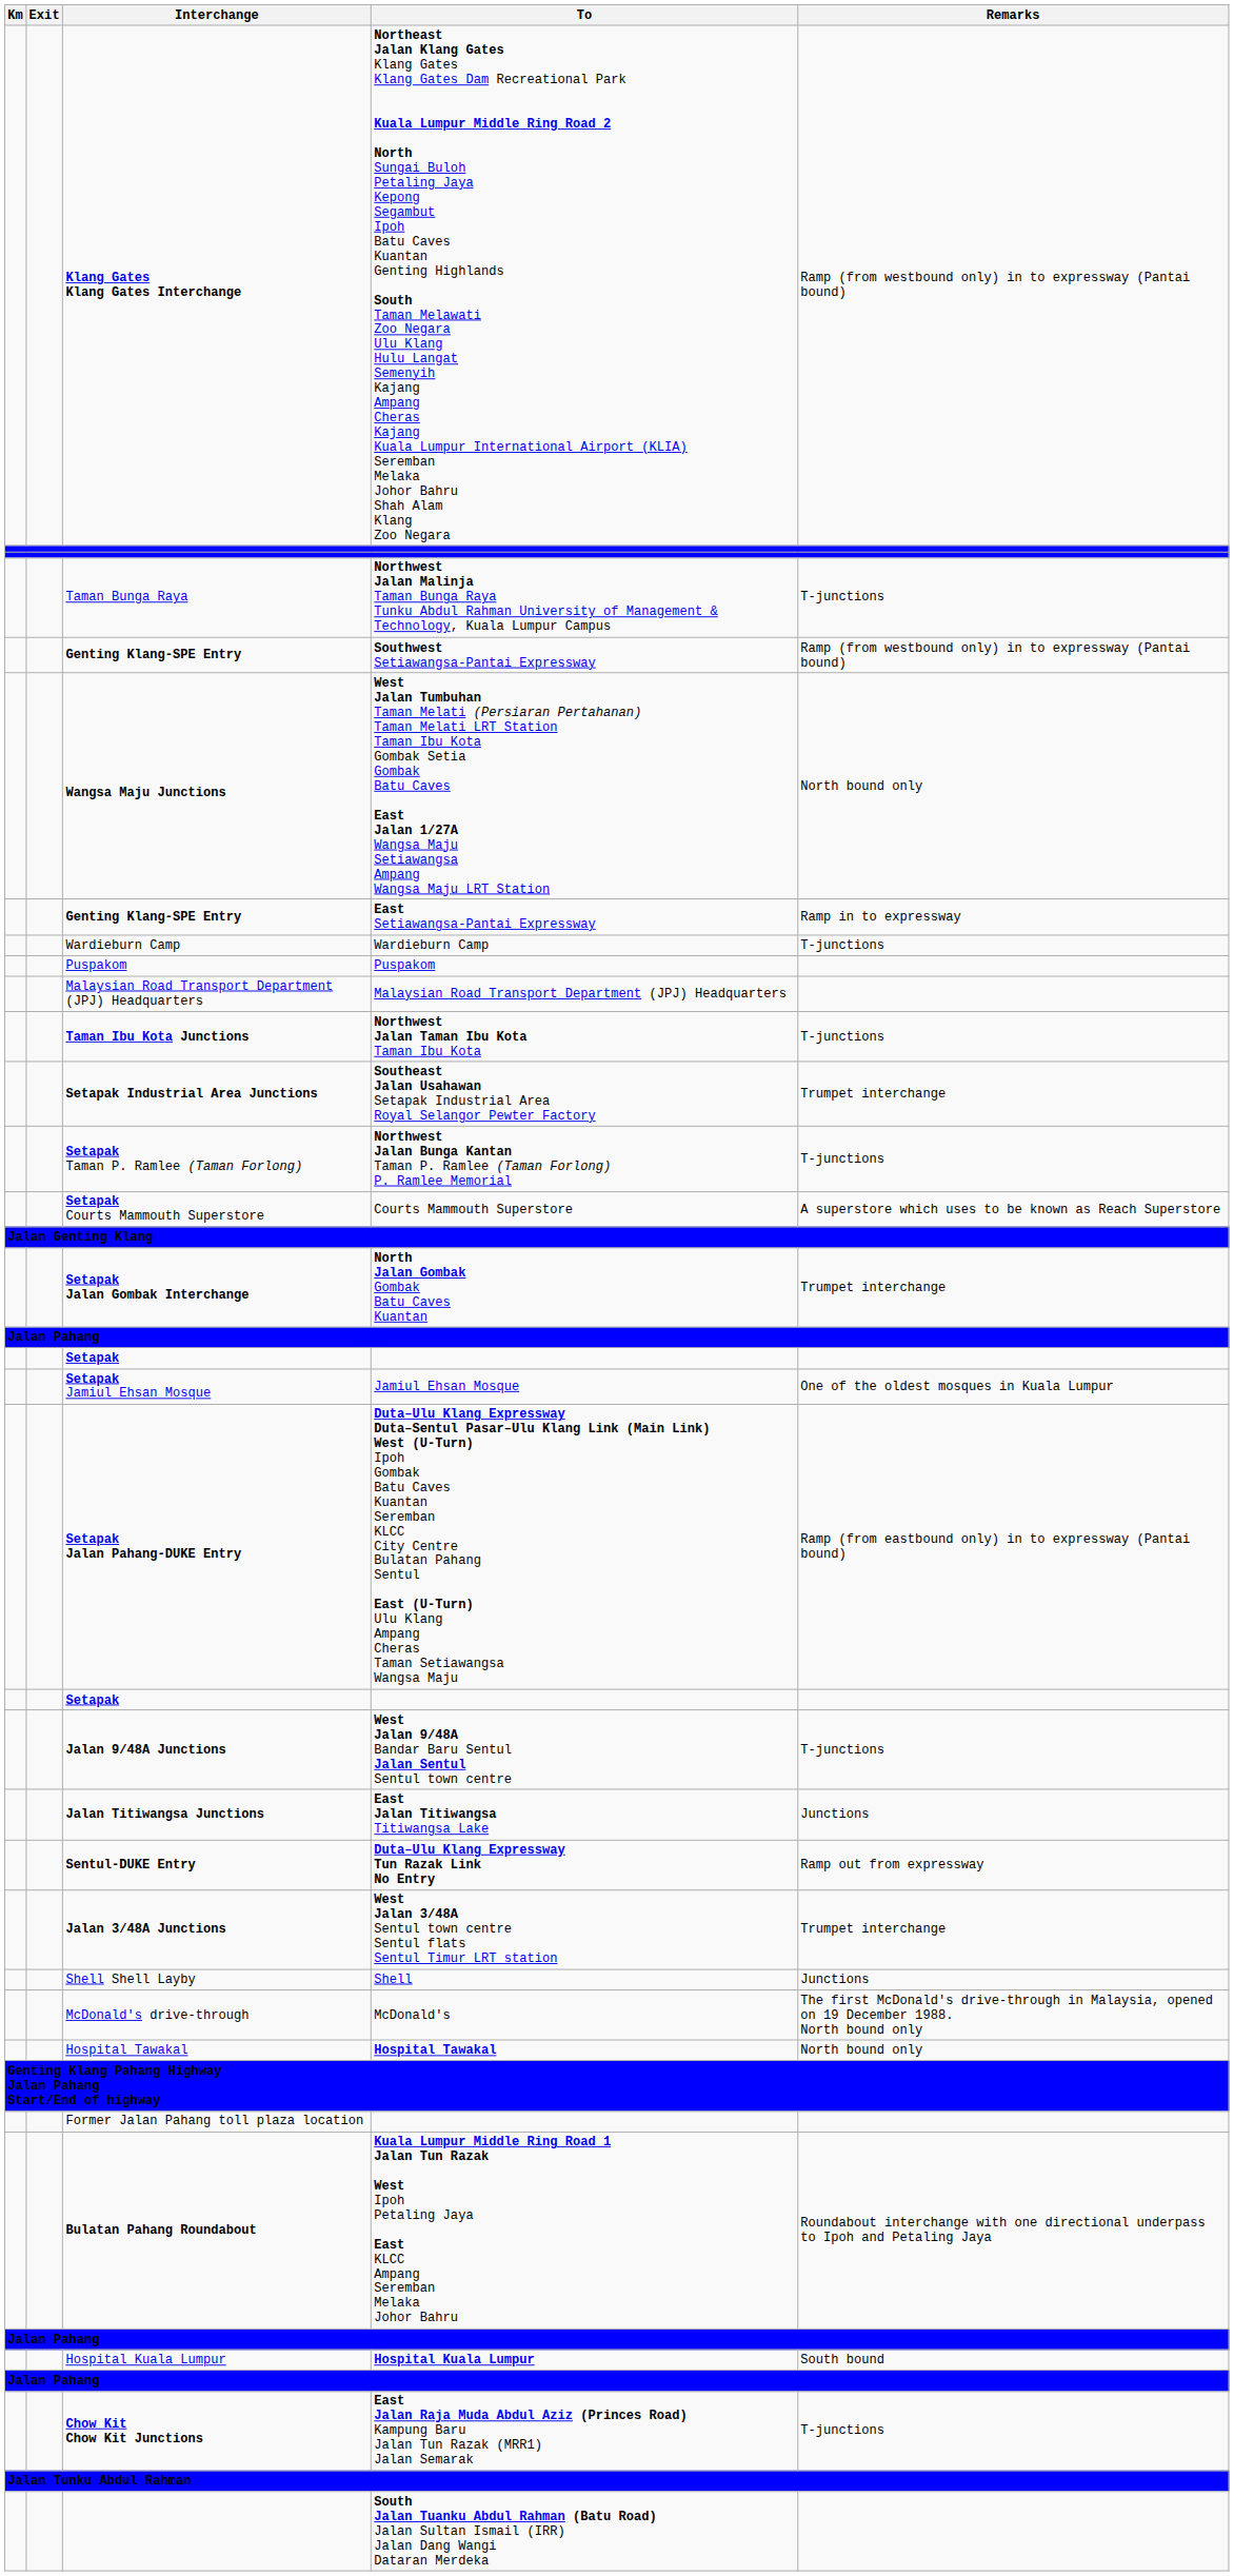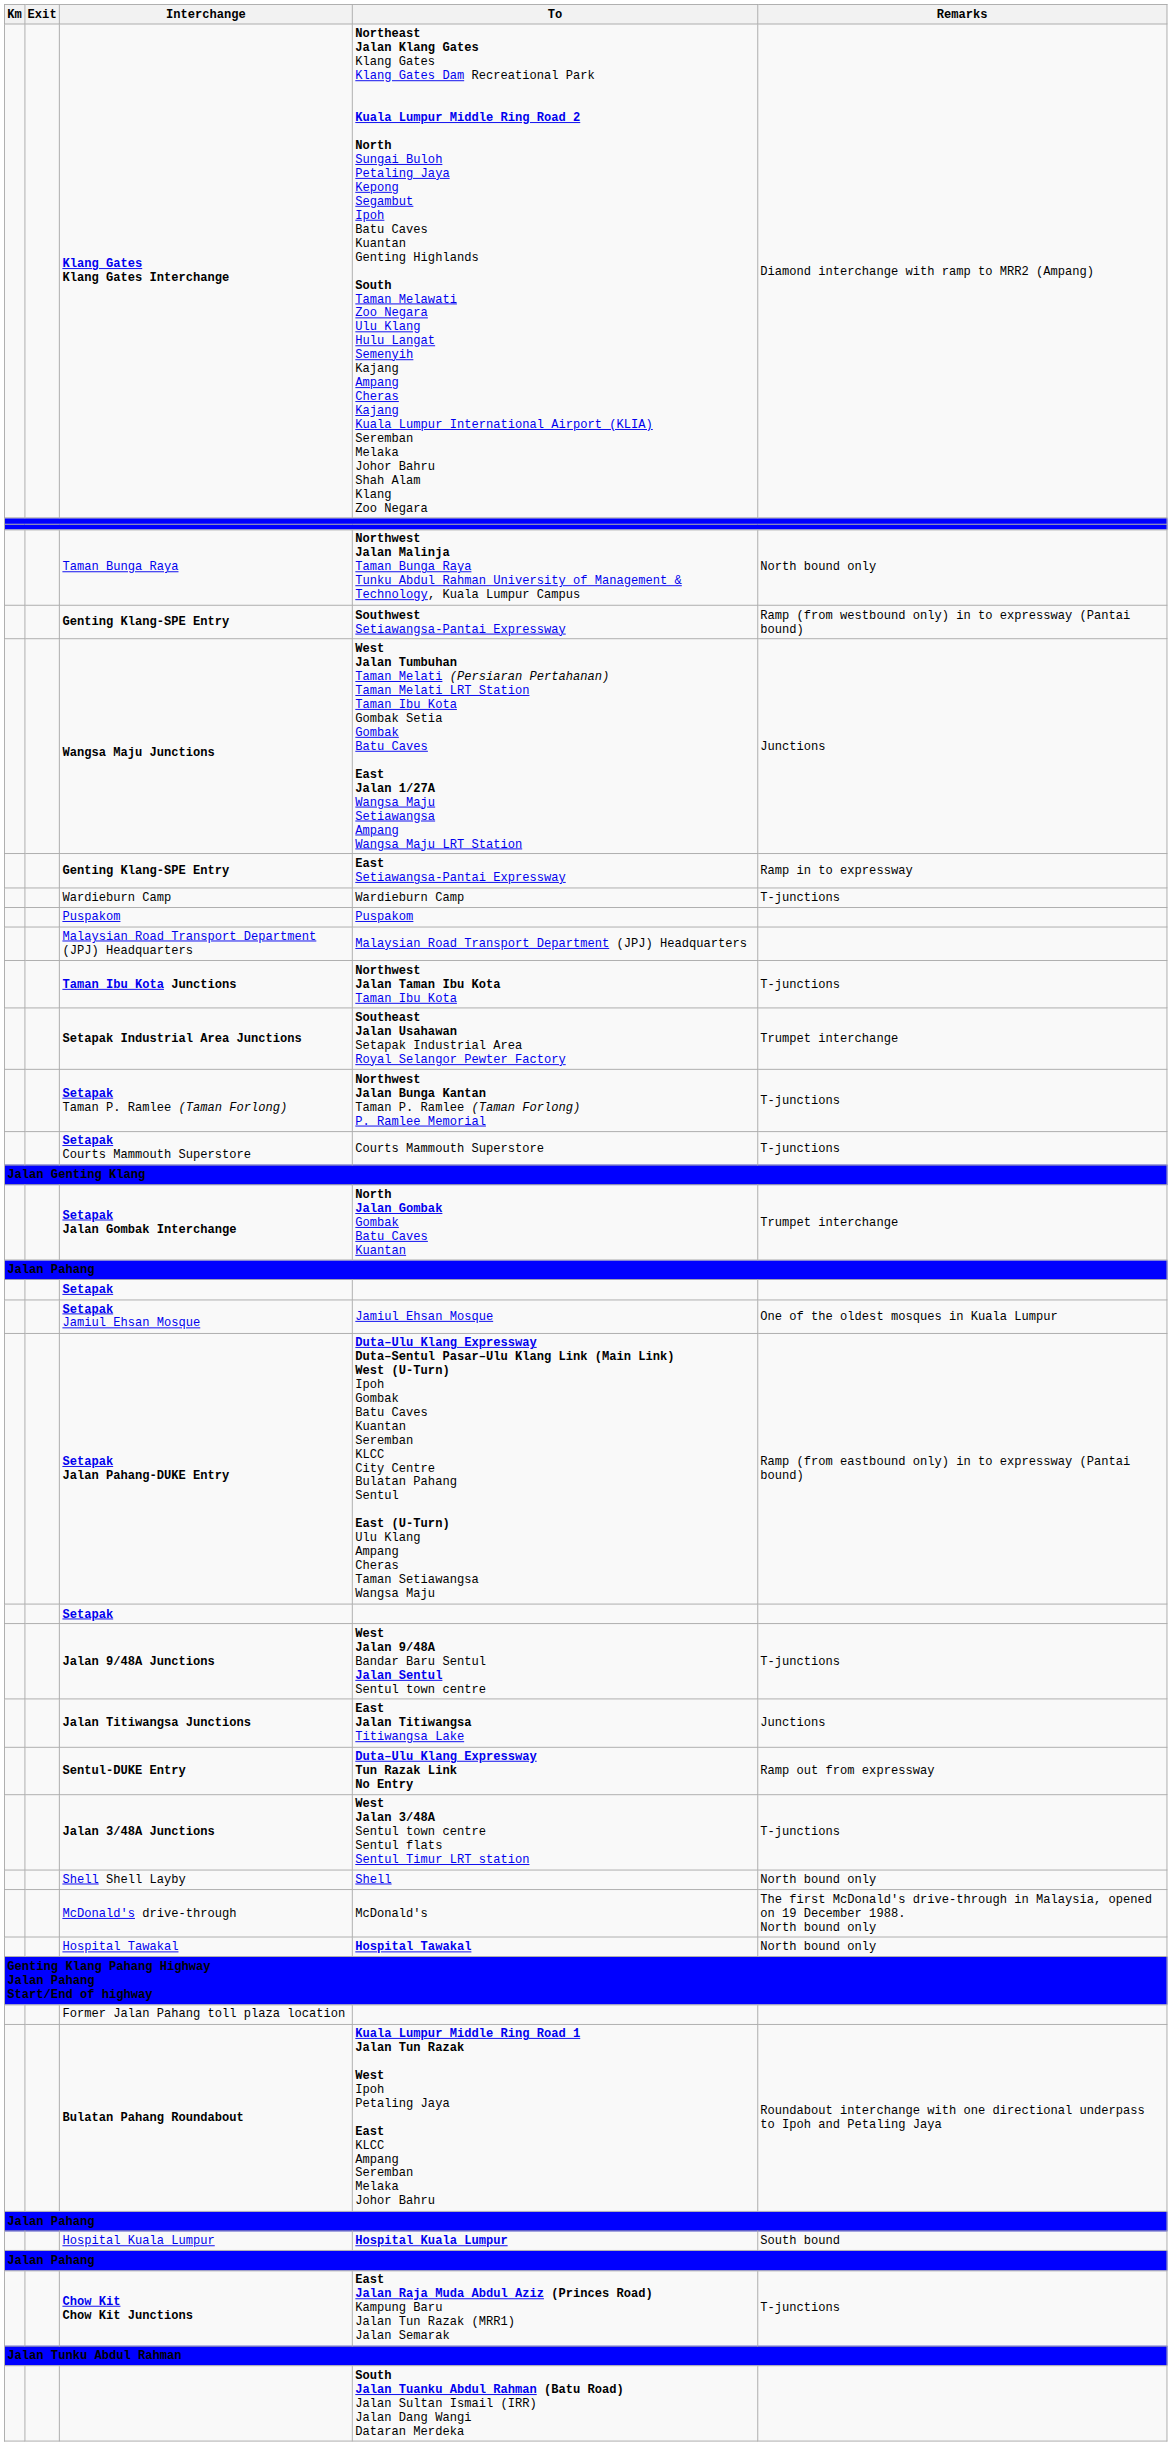 <table class="wikitable">
 <tr>
 <th>Km</th>
 <th>Exit</th>
 <th>Interchange</th>
 <th>To</th>
 <th>Remarks</th>
 </tr>
 <tr>
 <td></td>
 <td></td>
 <td><strong><a href='#'>Klang Gates</a></strong><br><strong>Klang Gates Interchange</strong></td>
 <td><strong>Northeast</strong><br><strong>Jalan Klang Gates</strong><br>Klang Gates<br><a href='#'>Klang Gates Dam</a> Recreational Park <br><br><br> <strong><a href='#'>Kuala Lumpur Middle Ring Road 2</a></strong><br><br><strong>North</strong><br> <a href='#'>Sungai Buloh</a><br> <a href='#'>Petaling Jaya</a><br> <a href='#'>Kepong</a><br> <a href='#'>Segambut</a><br>  <a href='#'>Ipoh</a><br> Batu Caves<br>   Kuantan<br>   Genting Highlands<br><br><strong>South</strong><br> <a href='#'>Taman Melawati</a><br> <a href='#'>Zoo Negara</a><br> <a href='#'>Ulu Klang</a><br> <a href='#'>Hulu Langat</a><br> <a href='#'>Semenyih</a><br> Kajang<br> <a href='#'>Ampang</a><br> <a href='#'>Cheras</a><br>  <a href='#'>Kajang</a><br>  <a href='#'>Kuala Lumpur International Airport (KLIA)</a> <br>  Seremban<br>  Melaka<br>  Johor Bahru<br> Shah Alam<br> Klang<br> Zoo Negara</td>
-<td>Ramp (from westbound only) in to expressway (Pantai bound)</td>
+<td>Diamond interchange with ramp to MRR2 (Ampang)</td>
 </tr>
 <tr>
 <td style="width:600px" colspan="6" style="text-align:center" bgcolor="blue"><strong></strong></td>
 </tr>
 <tr>
 <td style="width:600px" colspan="6" style="text-align:center" bgcolor="blue"><strong></strong></td>
 </tr>
 <tr>
 <td></td>
 <td></td>
 <td><a href='#'>Taman Bunga Raya</a></td>
 <td><strong>Northwest</strong><br><strong>Jalan Malinja</strong><br><a href='#'>Taman Bunga Raya</a><br><a href='#'>Tunku Abdul Rahman University of Management & Technology</a>, Kuala Lumpur Campus </td>
-<td>T-junctions</td>
+<td>North bound only</td>
 </tr>
 <tr>
 <td></td>
 <td></td>
 <td><strong>Genting Klang-SPE Entry</strong></td>
 <td><strong>Southwest</strong><br> <a href='#'>Setiawangsa-Pantai Expressway</a></td>
 <td>Ramp (from westbound only) in to expressway (Pantai bound)</td>
 </tr>
 <tr>
 <td></td>
 <td></td>
 <td><br><strong>Wangsa Maju Junctions</strong></td>
 <td><strong>West</strong><br><strong>Jalan Tumbuhan</strong><br><a href='#'>Taman Melati</a> <em>(Persiaran Pertahanan)</em><br> <a href='#'>Taman Melati LRT Station</a> <br><a href='#'>Taman Ibu Kota</a><br>Gombak Setia<br> <a href='#'>Gombak</a><br> <a href='#'>Batu Caves</a><br><br><strong>East</strong><br><strong>Jalan 1/27A</strong><br><a href='#'>Wangsa Maju</a><br><a href='#'>Setiawangsa</a><br><a href='#'>Ampang</a><br> <a href='#'>Wangsa Maju LRT Station</a> </td>
-<td>North bound only</td>
+<td>Junctions</td>
 </tr>
 <tr>
 <td></td>
 <td></td>
 <td><strong>Genting Klang-SPE Entry</strong></td>
 <td><strong>East</strong><br> <a href='#'>Setiawangsa-Pantai Expressway</a></td>
 <td>Ramp in to expressway</td>
 </tr>
 <tr>
 <td></td>
 <td></td>
 <td>Wardieburn Camp</td>
 <td>Wardieburn Camp</td>
 <td>T-junctions</td>
 </tr>
 <tr>
 <td></td>
 <td></td>
 <td><a href='#'>Puspakom</a></td>
 <td><a href='#'>Puspakom</a></td>
 <td></td>
 </tr>
 <tr>
 <td></td>
 <td></td>
 <td><a href='#'>Malaysian Road Transport Department</a> (JPJ) Headquarters</td>
 <td><a href='#'>Malaysian Road Transport Department</a> (JPJ) Headquarters</td>
 <td></td>
 </tr>
 <tr>
 <td></td>
 <td></td>
 <td><strong><a href='#'>Taman Ibu Kota</a> Junctions</strong></td>
 <td><strong>Northwest</strong><br><strong>Jalan Taman Ibu Kota</strong><br><a href='#'>Taman Ibu Kota</a></td>
 <td>T-junctions</td>
 </tr>
 <tr>
 <td></td>
 <td></td>
 <td><strong>Setapak Industrial Area Junctions</strong></td>
 <td><strong>Southeast</strong><br><strong>Jalan Usahawan</strong><br>Setapak Industrial Area<br><a href='#'>Royal Selangor Pewter Factory</a></td>
 <td>Trumpet interchange</td>
 </tr>
 <tr>
 <td></td>
 <td></td>
 <td><strong><a href='#'>Setapak</a></strong><br>Taman P. Ramlee <em>(Taman Forlong)</em></td>
 <td><strong>Northwest</strong><br><strong>Jalan Bunga Kantan</strong><br>Taman P. Ramlee <em>(Taman Forlong)</em><br><a href='#'>P. Ramlee Memorial</a></td>
 <td>T-junctions</td>
 </tr>
 <tr>
 <td></td>
 <td></td>
 <td><strong><a href='#'>Setapak</a></strong><br>Courts Mammouth Superstore</td>
 <td>Courts Mammouth Superstore</td>
-<td>A superstore which uses to be known as Reach Superstore</td>
+<td>T-junctions</td>
 </tr>
 <tr>
 <td style="width:600px" colspan="6" style="text-align:center" bgcolor="blue"><strong><span>Jalan Genting Klang</span></strong></td>
 </tr>
 <tr>
 <td></td>
 <td></td>
 <td><strong><a href='#'>Setapak</a></strong><br><strong>Jalan Gombak Interchange</strong></td>
 <td><strong>North</strong><br>  <strong><a href='#'>Jalan Gombak</a></strong><br> <a href='#'>Gombak</a><br> <a href='#'>Batu Caves</a><br>   <a href='#'>Kuantan</a></td>
 <td>Trumpet interchange</td>
 </tr>
 <tr>
 <td style="width:600px" colspan="6" style="text-align:center" bgcolor="blue"><strong><span> Jalan Pahang</span></strong></td>
 </tr>
 <tr>
 <td></td>
 <td></td>
 <td><strong><a href='#'>Setapak</a></strong></td>
 <td></td>
 <td></td>
 </tr>
 <tr>
 <td></td>
 <td></td>
 <td><strong><a href='#'>Setapak</a></strong><br><a href='#'>Jamiul Ehsan Mosque</a> </td>
 <td><a href='#'>Jamiul Ehsan Mosque</a> </td>
 <td>One of the oldest mosques in Kuala Lumpur</td>
 </tr>
 <tr>
 <td></td>
 <td></td>
 <td><strong><a href='#'>Setapak</a></strong><br><strong>Jalan Pahang-DUKE Entry</strong></td>
 <td> <strong><a href='#'>Duta–Ulu Klang Expressway</a></strong><br><strong>Duta–Sentul Pasar–Ulu Klang Link (Main Link)</strong><br><strong>West (U-Turn)</strong><br>  Ipoh<br>   Gombak<br> Batu Caves<br>   Kuantan<br> Seremban<br> KLCC<br> City Centre<br> Bulatan Pahang<br> Sentul<br><br><strong>East (U-Turn)</strong><br> Ulu Klang<br> Ampang<br> Cheras<br> Taman Setiawangsa<br> Wangsa Maju</td>
 <td>Ramp (from eastbound only) in to expressway (Pantai bound)</td>
 </tr>
 <tr>
 <td></td>
 <td></td>
 <td><strong><a href='#'>Setapak</a></strong></td>
 <td></td>
 <td></td>
 </tr>
 <tr>
 <td></td>
 <td></td>
 <td><strong>Jalan 9/48A Junctions</strong></td>
 <td><strong>West</strong><br><strong>Jalan 9/48A</strong><br>Bandar Baru Sentul<br><strong><a href='#'>Jalan Sentul</a></strong><br>Sentul town centre</td>
 <td>T-junctions</td>
 </tr>
 <tr>
 <td></td>
 <td></td>
 <td><strong>Jalan Titiwangsa Junctions</strong></td>
 <td><strong>East</strong><br><strong>Jalan Titiwangsa</strong><br><a href='#'>Titiwangsa Lake</a></td>
 <td>Junctions</td>
 </tr>
 <tr>
 <td></td>
 <td></td>
 <td><strong>Sentul-DUKE Entry</strong></td>
 <td> <strong><a href='#'>Duta–Ulu Klang Expressway</a><br>Tun Razak Link<br>No Entry</strong></td>
 <td>Ramp out from expressway</td>
 </tr>
 <tr>
 <td></td>
 <td></td>
 <td><strong>Jalan 3/48A Junctions</strong></td>
 <td><strong>West</strong><br><strong>Jalan 3/48A</strong><br>Sentul town centre<br>Sentul flats<br> <a href='#'>Sentul Timur LRT station</a></td>
-<td>Trumpet interchange</td>
+<td>T-junctions</td>
 </tr>
 <tr>
 <td></td>
 <td></td>
 <td> <a href='#'>Shell</a> Shell Layby</td>
 <td>  <a href='#'>Shell</a></td>
-<td>Junctions</td>
+<td>North bound only</td>
 </tr>
 <tr>
 <td></td>
 <td></td>
 <td><a href='#'>McDonald's</a> drive-through</td>
 <td> McDonald's</td>
 <td>The first McDonald's drive-through in Malaysia, opened on 19 December 1988.<br>North bound only</td>
 </tr>
 <tr>
 <td></td>
 <td></td>
 <td><a href='#'>Hospital Tawakal</a> </td>
 <td><strong><a href='#'>Hospital Tawakal</a></strong> <br></td>
 <td>North bound only</td>
 </tr>
 <tr>
 <td style="width:600px" colspan="6" style="text-align:center" bgcolor="blue"><strong><span>Genting Klang Pahang Highway<br> Jalan Pahang<br>Start/End of highway</span></strong></td>
 </tr>
 <tr>
 <td></td>
 <td></td>
 <td>Former Jalan Pahang toll plaza location</td>
 <td></td>
 <td></td>
 </tr>
 <tr>
 <td></td>
 <td></td>
 <td><strong>Bulatan Pahang Roundabout</strong></td>
 <td><strong><a href='#'>Kuala Lumpur Middle Ring Road 1</a></strong><br><strong>Jalan Tun Razak</strong><br><br><strong>West</strong><br>Ipoh<br>Petaling Jaya<br><br><strong>East</strong><br>KLCC<br>Ampang<br>  Seremban<br>  Melaka<br>  Johor Bahru</td>
 <td>Roundabout interchange with one directional underpass to Ipoh and Petaling Jaya</td>
 </tr>
 <tr>
 <td style="width:600px" colspan="6" style="text-align:center" bgcolor="blue"><strong><span> Jalan Pahang</span></strong></td>
 </tr>
 <tr>
 <td></td>
 <td></td>
 <td><a href='#'>Hospital Kuala Lumpur</a> </td>
 <td><strong><a href='#'>Hospital Kuala Lumpur</a></strong> <br></td>
 <td>South bound</td>
 </tr>
 <tr>
 <td style="width:600px" colspan="6" style="text-align:center" bgcolor="blue"><strong><span> Jalan Pahang</span></strong></td>
 </tr>
 <tr>
 <td></td>
 <td></td>
 <td><strong><a href='#'>Chow Kit</a></strong><br><strong>Chow Kit Junctions</strong></td>
 <td><strong>East</strong><br><strong><a href='#'>Jalan Raja Muda Abdul Aziz</a> (Princes Road)</strong><br>Kampung Baru<br>Jalan Tun Razak (MRR1)<br>Jalan Semarak</td>
 <td>T-junctions</td>
 </tr>
 <tr>
 <td style="width:600px" colspan="6" style="text-align:center" bgcolor="blue"><strong><span>Jalan Tunku Abdul Rahman</span></strong></td>
 </tr>
 <tr>
 <td></td>
 <td></td>
 <td></td>
 <td><strong>South</strong><br><strong><a href='#'>Jalan Tuanku Abdul Rahman</a> (Batu Road)</strong><br>Jalan Sultan Ismail (IRR)<br>Jalan Dang Wangi<br>Dataran Merdeka</td>
 <td></td>
 </tr>
 </table>
